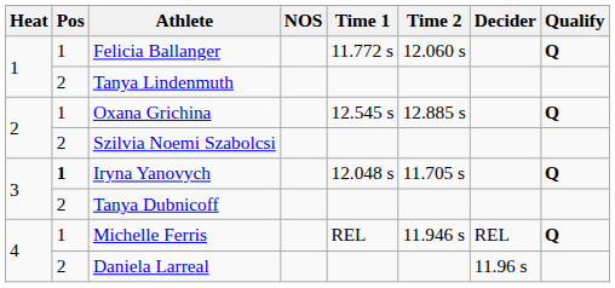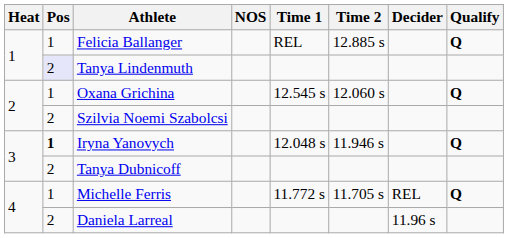 <table class="wikitable" style="font-size:95%;">
 <tr>
 <th>Heat</th>
 <th>Pos</th>
 <th>Athlete</th>
 <th>NOS</th>
 <th>Time 1</th>
 <th>Time 2</th>
 <th>Decider</th>
 <th>Qualify</th>
 </tr>
 <tr>
 <td rowspan=2>1</td>
 <td>1</td>
 <td><a href='#'>Felicia Ballanger</a></td>
 <td></td>
-<td>11.772 s</td>
-<td>12.060 s</td>
+<td>REL</td>
+<td>12.885 s</td>
 <td></td>
 <td><strong>Q</strong></td>
 </tr>
 <tr>
-<td>2</td>
+<td style="background: lavender;">2</td>
 <td><a href='#'>Tanya Lindenmuth</a></td>
 <td></td>
 <td></td>
 <td></td>
 <td></td>
 <td></td>
 </tr>
 <tr>
 <td rowspan=2>2</td>
 <td>1</td>
 <td><a href='#'>Oxana Grichina</a></td>
 <td></td>
 <td>12.545 s</td>
-<td>12.885 s</td>
+<td>12.060 s</td>
 <td></td>
 <td><strong>Q</strong></td>
 </tr>
 <tr>
 <td>2</td>
 <td><a href='#'>Szilvia Noemi Szabolcsi</a></td>
 <td></td>
 <td></td>
 <td></td>
 <td></td>
 <td></td>
 </tr>
 <tr>
 <td rowspan=2>3</td>
 <td><strong>1</strong></td>
 <td><a href='#'>Iryna Yanovych</a></td>
 <td></td>
 <td>12.048 s</td>
-<td>11.705 s</td>
+<td>11.946 s</td>
 <td></td>
 <td><strong>Q</strong></td>
 </tr>
 <tr>
 <td>2</td>
 <td><a href='#'>Tanya Dubnicoff</a></td>
 <td></td>
 <td></td>
 <td></td>
 <td></td>
 <td></td>
 </tr>
 <tr>
 <td rowspan=2>4</td>
 <td>1</td>
 <td><a href='#'>Michelle Ferris</a></td>
 <td></td>
-<td>REL</td>
-<td>11.946 s</td>
+<td>11.772 s</td>
+<td>11.705 s</td>
 <td>REL</td>
 <td><strong>Q</strong></td>
 </tr>
 <tr>
 <td>2</td>
 <td><a href='#'>Daniela Larreal</a></td>
 <td></td>
 <td></td>
 <td></td>
 <td>11.96 s</td>
 <td></td>
 </tr>
 </table>
